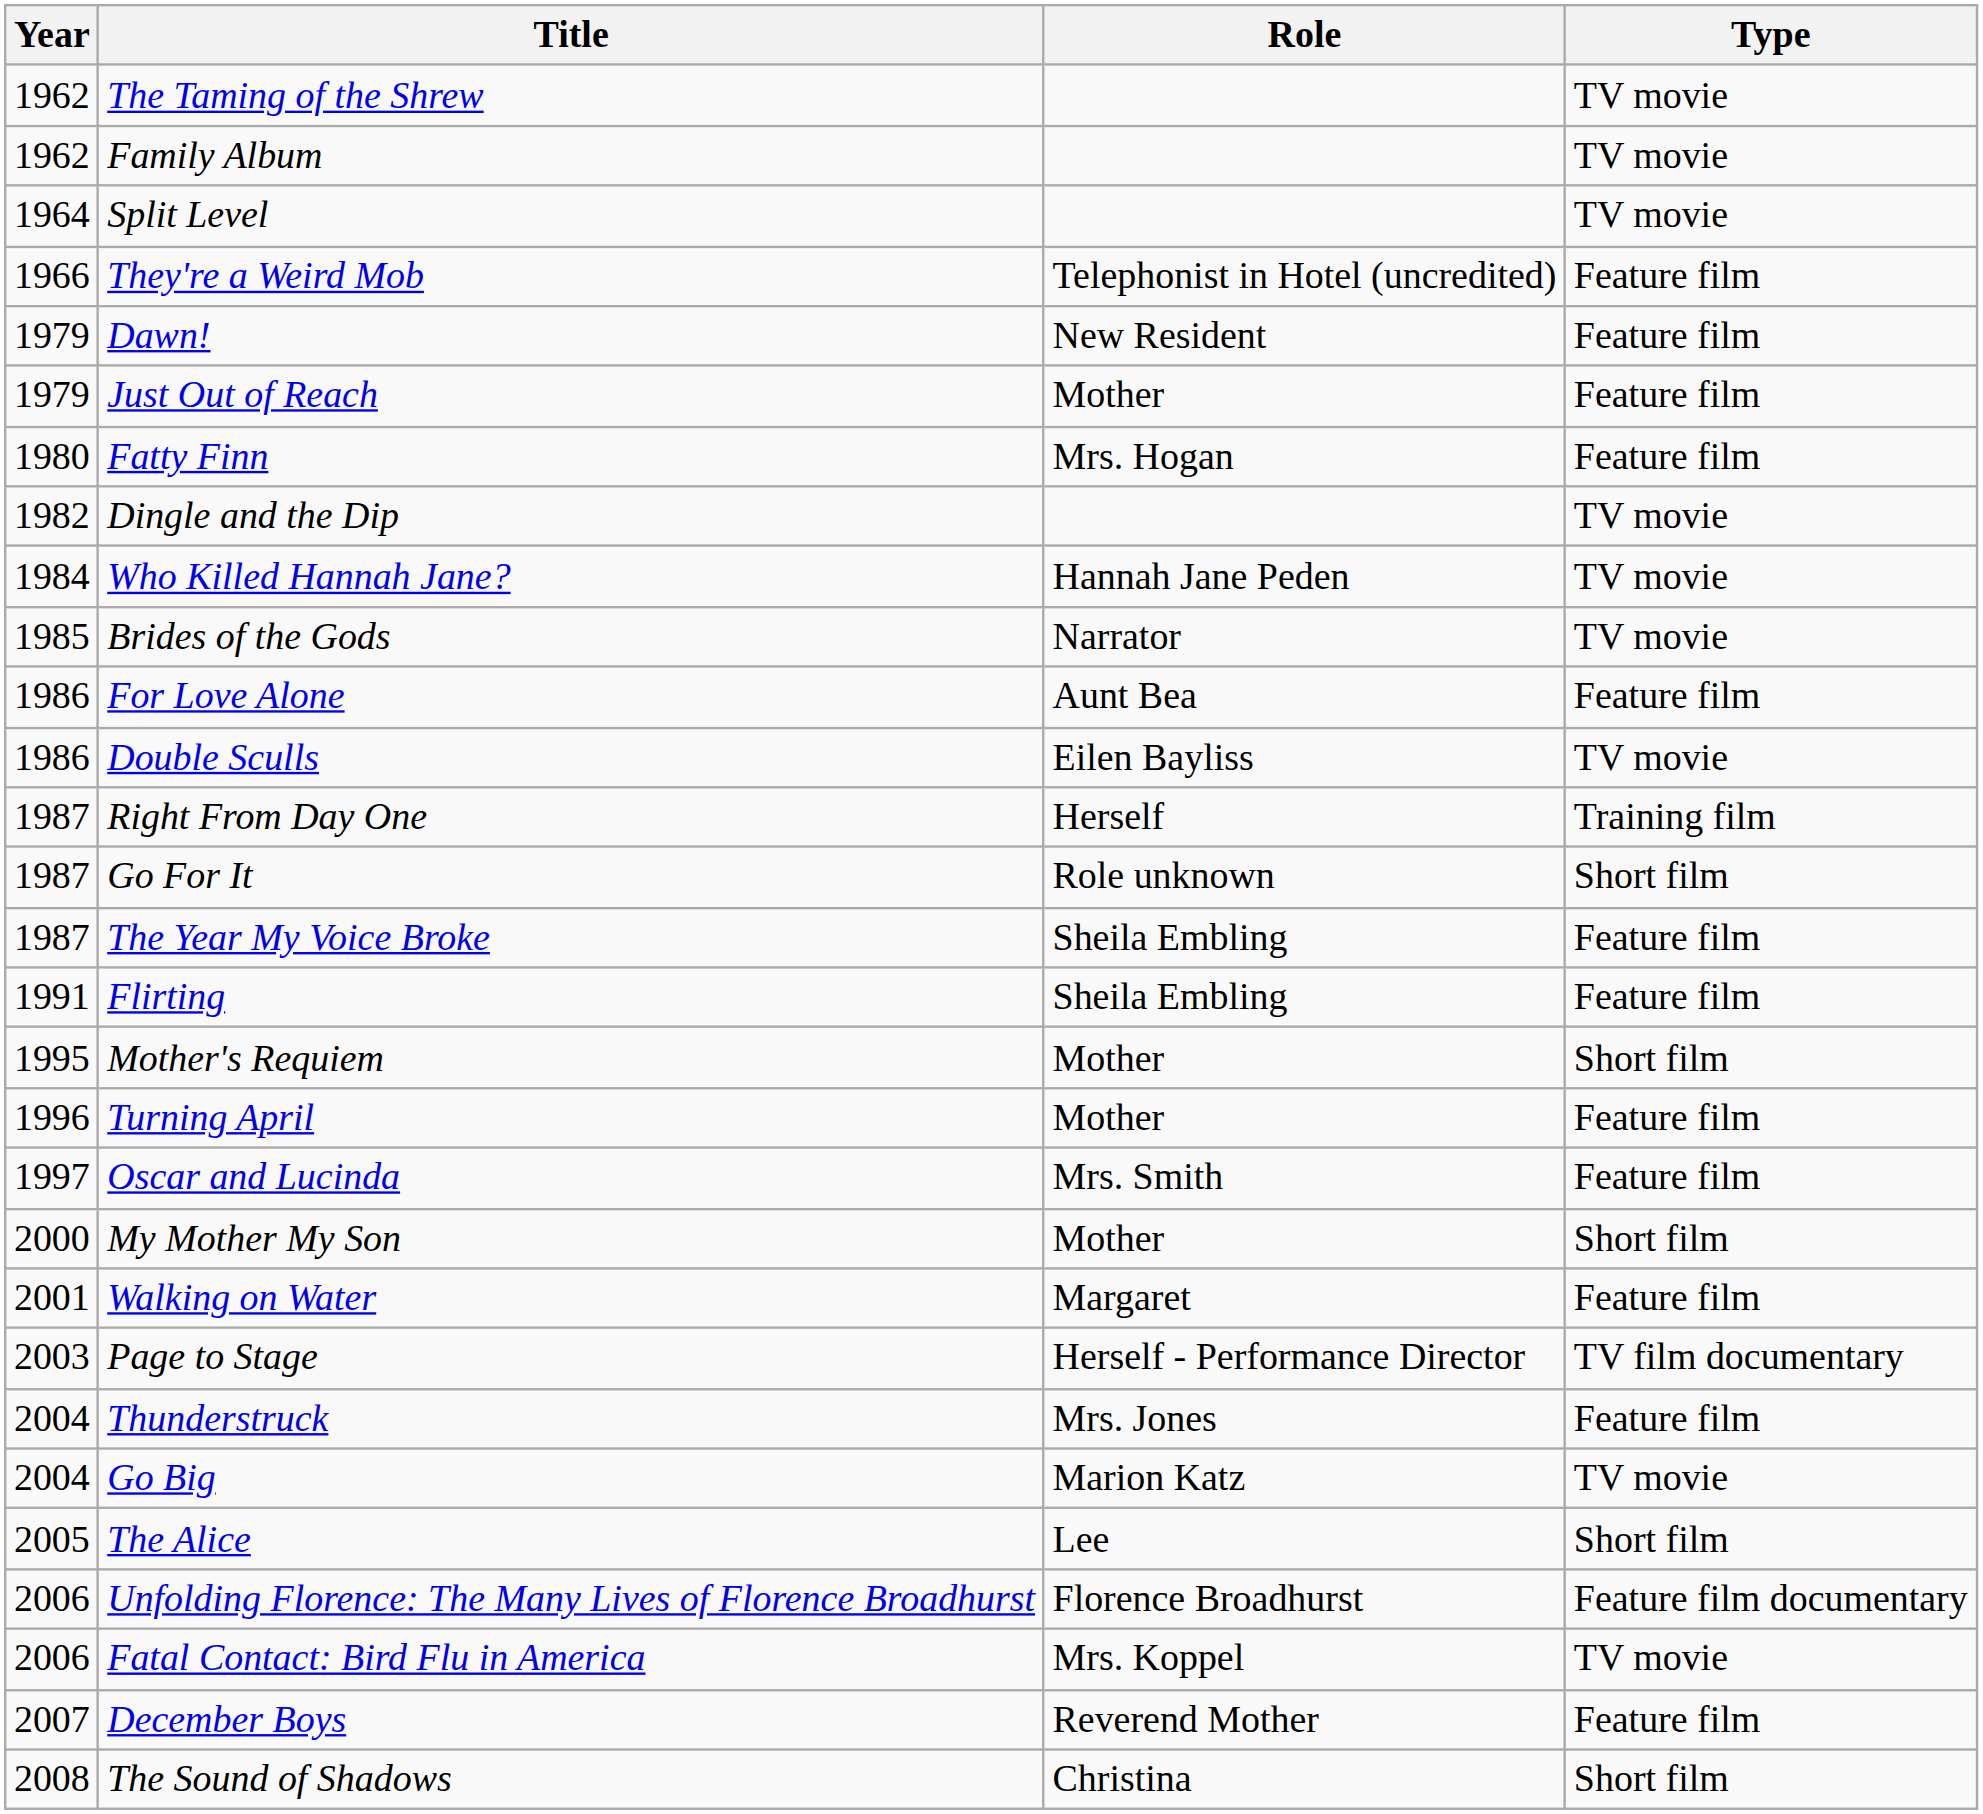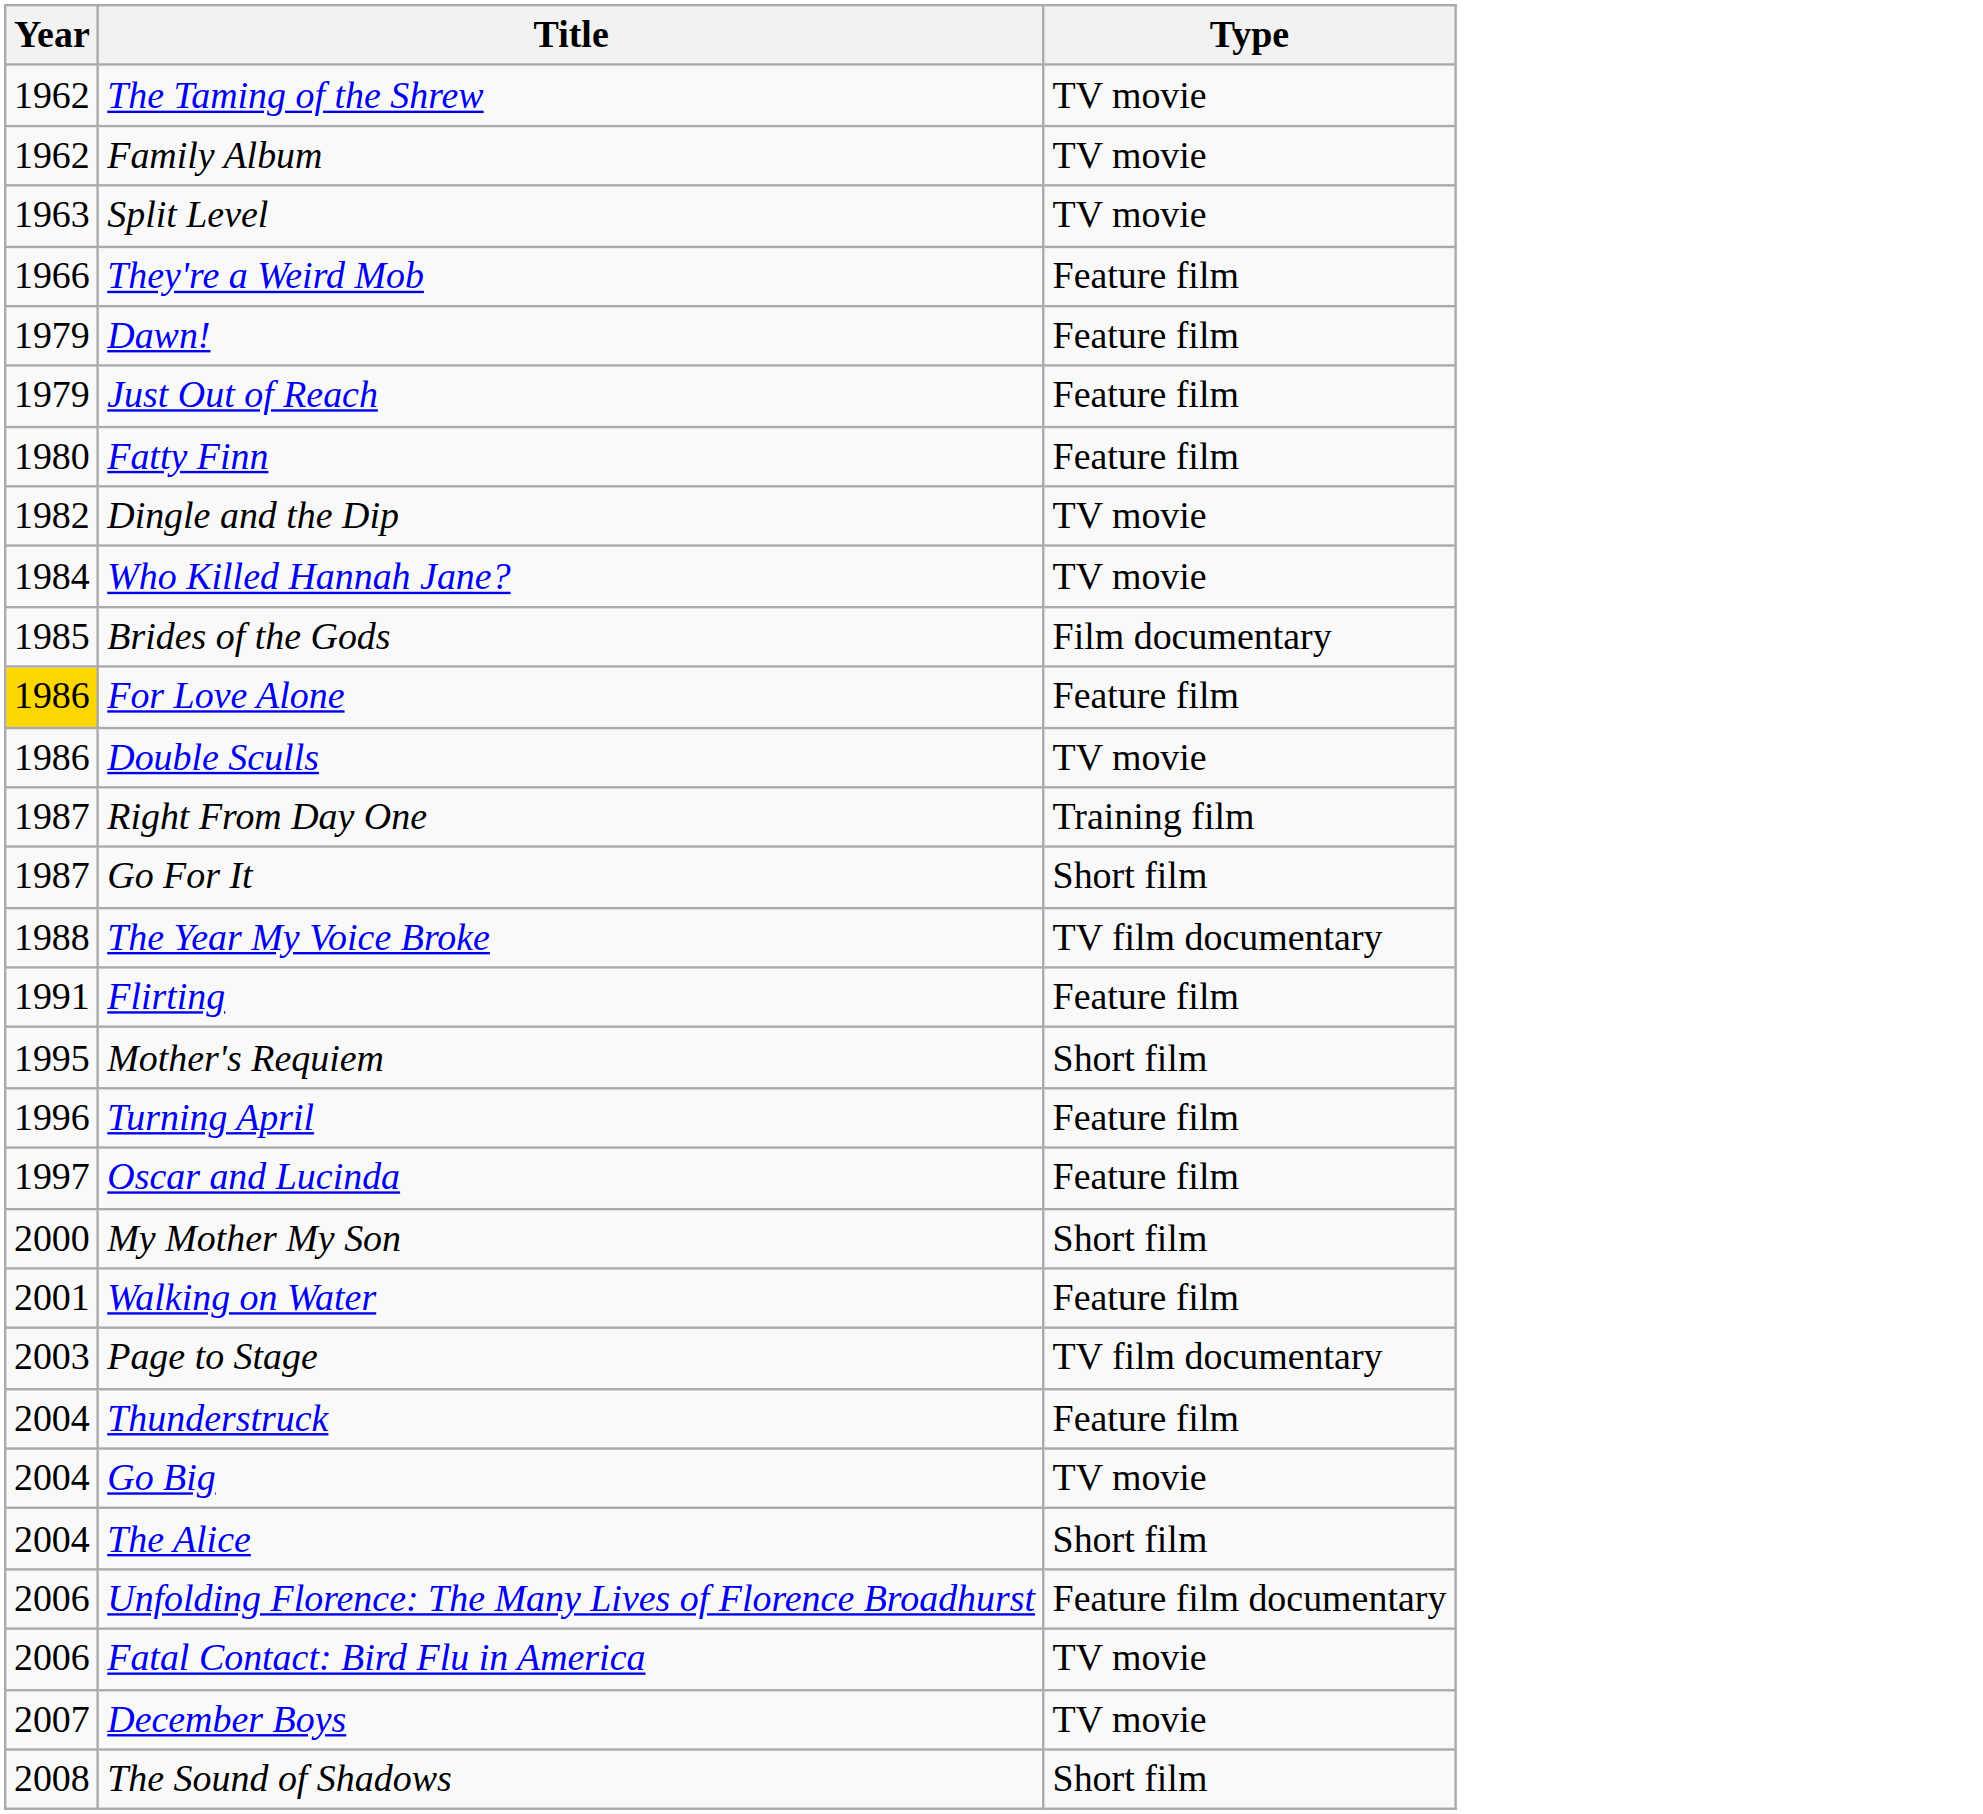 <table class="wikitable sortable">
 <tr>
 <th>Year</th>
 <th>Title</th>
-<th>Role</th>
 <th class="unsortable">Type</th>
 </tr>
 <tr>
 <td>1962</td>
 <td><em><a href='#'>The Taming of the Shrew</a></em></td>
-<td></td>
 <td>TV movie</td>
 </tr>
 <tr>
 <td>1962</td>
 <td><em>Family Album</em></td>
-<td></td>
 <td>TV movie</td>
 </tr>
 <tr>
-<td>1964</td>
+<td>1963</td>
 <td><em>Split Level</em></td>
-<td></td>
 <td>TV movie</td>
 </tr>
 <tr>
 <td>1966</td>
 <td><em><a href='#'>They're a Weird Mob</a></em></td>
-<td>Telephonist in Hotel (uncredited)</td>
 <td>Feature film</td>
 </tr>
 <tr>
 <td>1979</td>
 <td><em><a href='#'>Dawn!</a></em></td>
-<td>New Resident</td>
 <td>Feature film</td>
 </tr>
 <tr>
 <td>1979</td>
 <td><em><a href='#'>Just Out of Reach</a></em></td>
-<td>Mother</td>
 <td>Feature film</td>
 </tr>
 <tr>
 <td>1980</td>
 <td><em><a href='#'>Fatty Finn</a></em></td>
-<td>Mrs. Hogan</td>
 <td>Feature film</td>
 </tr>
 <tr>
 <td>1982</td>
 <td><em>Dingle and the Dip</em></td>
-<td></td>
 <td>TV movie</td>
 </tr>
 <tr>
 <td>1984</td>
 <td><em><a href='#'>Who Killed Hannah Jane?</a></em></td>
-<td>Hannah Jane Peden</td>
 <td>TV movie</td>
 </tr>
 <tr>
 <td>1985</td>
 <td><em>Brides of the Gods</em></td>
-<td>Narrator</td>
-<td>TV movie</td>
+<td>Film documentary</td>
 </tr>
 <tr>
-<td>1986</td>
+<td style="background: gold;">1986</td>
 <td><em><a href='#'>For Love Alone</a></em></td>
-<td>Aunt Bea</td>
 <td>Feature film</td>
 </tr>
 <tr>
 <td>1986</td>
 <td><em><a href='#'>Double Sculls</a></em></td>
-<td>Eilen Bayliss</td>
 <td>TV movie</td>
 </tr>
 <tr>
 <td>1987</td>
 <td><em>Right From Day One</em></td>
-<td>Herself</td>
 <td>Training film</td>
 </tr>
 <tr>
 <td>1987</td>
 <td><em>Go For It</em></td>
-<td>Role unknown</td>
 <td>Short film</td>
 </tr>
 <tr>
-<td>1987</td>
+<td>1988</td>
 <td><em><a href='#'>The Year My Voice Broke</a></em></td>
-<td>Sheila Embling</td>
-<td>Feature film</td>
+<td>TV film documentary</td>
 </tr>
 <tr>
 <td>1991</td>
 <td><em><a href='#'>Flirting</a></em></td>
-<td>Sheila Embling</td>
 <td>Feature film</td>
 </tr>
 <tr>
 <td>1995</td>
 <td><em>Mother's Requiem</em></td>
-<td>Mother</td>
 <td>Short film</td>
 </tr>
 <tr>
 <td>1996</td>
 <td><em><a href='#'>Turning April</a></em></td>
-<td>Mother</td>
 <td>Feature film</td>
 </tr>
 <tr>
 <td>1997</td>
 <td><em><a href='#'>Oscar and Lucinda</a></em></td>
-<td>Mrs. Smith</td>
 <td>Feature film</td>
 </tr>
 <tr>
 <td>2000</td>
 <td><em>My Mother My Son</em></td>
-<td>Mother</td>
 <td>Short film</td>
 </tr>
 <tr>
 <td>2001</td>
 <td><em><a href='#'>Walking on Water</a></em></td>
-<td>Margaret</td>
 <td>Feature film</td>
 </tr>
 <tr>
 <td>2003</td>
 <td><em>Page to Stage</em></td>
-<td>Herself - Performance Director</td>
 <td>TV film documentary</td>
 </tr>
 <tr>
 <td>2004</td>
 <td><em><a href='#'>Thunderstruck</a></em></td>
-<td>Mrs. Jones</td>
 <td>Feature film</td>
 </tr>
 <tr>
 <td>2004</td>
 <td><em><a href='#'>Go Big</a></em></td>
-<td>Marion Katz</td>
 <td>TV movie</td>
 </tr>
 <tr>
-<td>2005</td>
+<td>2004</td>
 <td><em><a href='#'>The Alice</a></em></td>
-<td>Lee</td>
 <td>Short film</td>
 </tr>
 <tr>
 <td>2006</td>
 <td><em><a href='#'>Unfolding Florence: The Many Lives of Florence Broadhurst</a></em></td>
-<td>Florence Broadhurst</td>
 <td>Feature film documentary</td>
 </tr>
 <tr>
 <td>2006</td>
 <td><em><a href='#'>Fatal Contact: Bird Flu in America</a></em></td>
-<td>Mrs. Koppel</td>
 <td>TV movie</td>
 </tr>
 <tr>
 <td>2007</td>
 <td><em><a href='#'>December Boys</a></em></td>
-<td>Reverend Mother</td>
-<td>Feature film</td>
+<td>TV movie</td>
 </tr>
 <tr>
 <td>2008</td>
 <td><em>The Sound of Shadows</em></td>
-<td>Christina</td>
 <td>Short film</td>
 </tr>
 </table>
